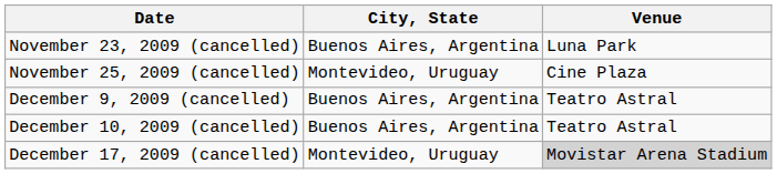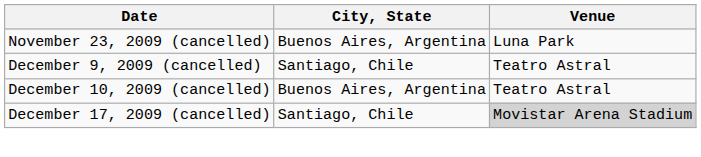 <table class="wikitable">
 <tr>
 <th>Date</th>
 <th>City, State</th>
 <th>Venue</th>
 </tr>
 <tr>
 <td>November 23, 2009 (cancelled)</td>
 <td>Buenos Aires, Argentina</td>
 <td>Luna Park</td>
 </tr>
 <tr>
-<td>November 25, 2009 (cancelled)</td>
-<td>Montevideo, Uruguay</td>
-<td>Cine Plaza</td>
-</tr>
-<tr>
 <td>December 9, 2009 (cancelled)</td>
-<td>Buenos Aires, Argentina</td>
+<td>Santiago, Chile</td>
 <td>Teatro Astral</td>
 </tr>
 <tr>
 <td>December 10, 2009 (cancelled)</td>
 <td>Buenos Aires, Argentina</td>
 <td>Teatro Astral</td>
 </tr>
 <tr>
 <td>December 17, 2009 (cancelled)</td>
-<td>Montevideo, Uruguay</td>
+<td>Santiago, Chile</td>
 <td style="background: lightgrey;">Movistar Arena Stadium</td>
 </tr>
 </table>
